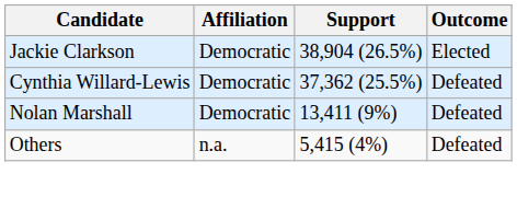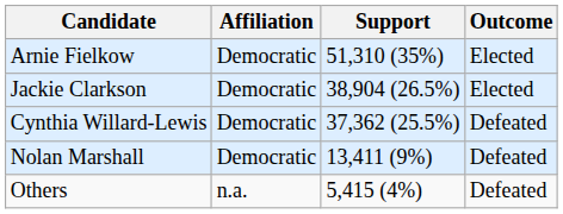 <table class="wikitable">
 <tr>
 <th>Candidate</th>
 <th>Affiliation</th>
 <th>Support</th>
 <th>Outcome</th>
+</tr>
+<tr>
+<td bgcolor=#DDEEFF>Arnie Fielkow</td>
+<td bgcolor=#DDEEFF>Democratic</td>
+<td bgcolor=#DDEEFF>51,310 (35%)</td>
+<td bgcolor=#DDEEFF>Elected</td>
 </tr>
 <tr>
 <td bgcolor=#DDEEFF>Jackie Clarkson</td>
 <td bgcolor=#DDEEFF>Democratic</td>
 <td bgcolor=#DDEEFF>38,904 (26.5%)</td>
 <td bgcolor=#DDEEFF>Elected</td>
 </tr>
 <tr>
 <td bgcolor=#DDEEFF>Cynthia Willard-Lewis</td>
 <td bgcolor=#DDEEFF>Democratic</td>
 <td bgcolor=#DDEEFF>37,362 (25.5%)</td>
 <td bgcolor=#DDEEFF>Defeated</td>
 </tr>
 <tr>
 <td bgcolor=#DDEEFF>Nolan Marshall</td>
 <td bgcolor=#DDEEFF>Democratic</td>
 <td bgcolor=#DDEEFF>13,411 (9%)</td>
 <td bgcolor=#DDEEFF>Defeated</td>
 </tr>
 <tr>
 <td>Others</td>
 <td>n.a.</td>
 <td>5,415 (4%)</td>
 <td>Defeated</td>
 </tr>
 </table>
